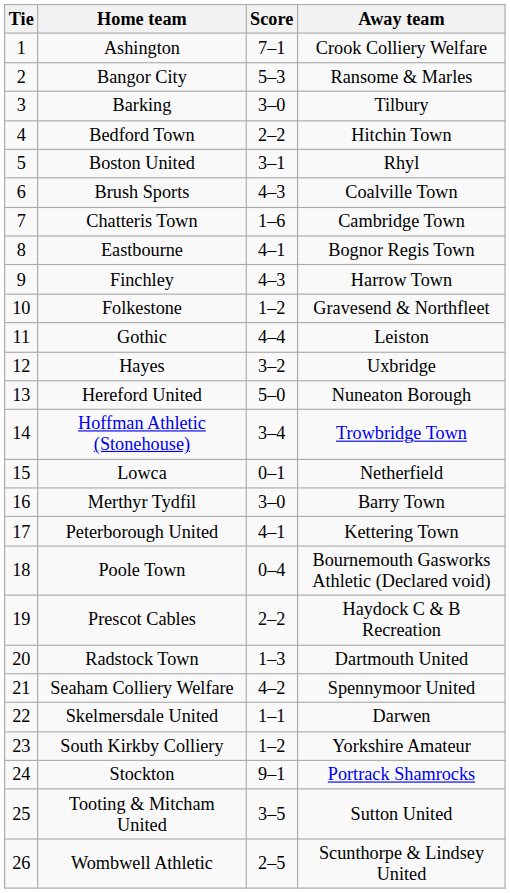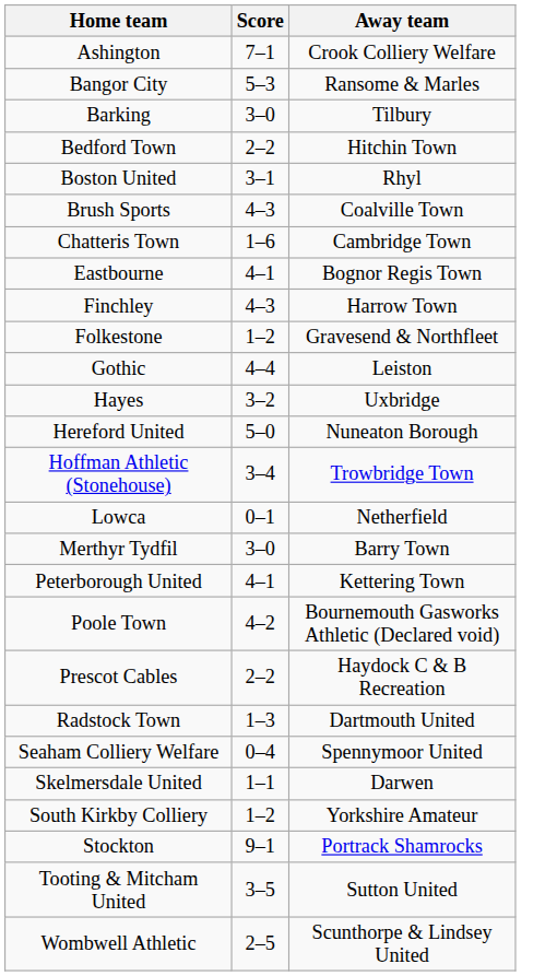 <table class="wikitable" style="text-align:center;">
 <tr>
-<th width=20>Tie</th>
 <th width=175>Home team</th>
 <th width=20>Score</th>
 <th width=175>Away team</th>
 </tr>
 <tr>
-<td>1</td>
 <td>Ashington</td>
 <td>7–1</td>
 <td>Crook Colliery Welfare</td>
 </tr>
 <tr>
-<td>2</td>
 <td>Bangor City</td>
 <td>5–3</td>
 <td>Ransome & Marles</td>
 </tr>
 <tr>
-<td>3</td>
 <td>Barking</td>
 <td>3–0</td>
 <td>Tilbury</td>
 </tr>
 <tr>
-<td>4</td>
 <td>Bedford Town</td>
 <td>2–2</td>
 <td>Hitchin Town</td>
 </tr>
 <tr>
-<td>5</td>
 <td>Boston United</td>
 <td>3–1</td>
 <td>Rhyl</td>
 </tr>
 <tr>
-<td>6</td>
 <td>Brush Sports</td>
 <td>4–3</td>
 <td>Coalville Town</td>
 </tr>
 <tr>
-<td>7</td>
 <td>Chatteris Town</td>
 <td>1–6</td>
 <td>Cambridge Town</td>
 </tr>
 <tr>
-<td>8</td>
 <td>Eastbourne</td>
 <td>4–1</td>
 <td>Bognor Regis Town</td>
 </tr>
 <tr>
-<td>9</td>
 <td>Finchley</td>
 <td>4–3</td>
 <td>Harrow Town</td>
 </tr>
 <tr>
-<td>10</td>
 <td>Folkestone</td>
 <td>1–2</td>
 <td>Gravesend & Northfleet</td>
 </tr>
 <tr>
-<td>11</td>
 <td>Gothic</td>
 <td>4–4</td>
 <td>Leiston</td>
 </tr>
 <tr>
-<td>12</td>
 <td>Hayes</td>
 <td>3–2</td>
 <td>Uxbridge</td>
 </tr>
 <tr>
-<td>13</td>
 <td>Hereford United</td>
 <td>5–0</td>
 <td>Nuneaton Borough</td>
 </tr>
 <tr>
-<td>14</td>
 <td><a href='#'>Hoffman Athletic (Stonehouse)</a></td>
 <td>3–4</td>
 <td><a href='#'>Trowbridge Town</a></td>
 </tr>
 <tr>
-<td>15</td>
 <td>Lowca</td>
 <td>0–1</td>
 <td>Netherfield</td>
 </tr>
 <tr>
-<td>16</td>
 <td>Merthyr Tydfil</td>
 <td>3–0</td>
 <td>Barry Town</td>
 </tr>
 <tr>
-<td>17</td>
 <td>Peterborough United</td>
 <td>4–1</td>
 <td>Kettering Town</td>
 </tr>
 <tr>
-<td>18</td>
 <td>Poole Town</td>
-<td>0–4</td>
+<td>4–2</td>
 <td>Bournemouth Gasworks Athletic (Declared void)</td>
 </tr>
 <tr>
-<td>19</td>
 <td>Prescot Cables</td>
 <td>2–2</td>
 <td>Haydock C & B Recreation</td>
 </tr>
 <tr>
-<td>20</td>
 <td>Radstock Town</td>
 <td>1–3</td>
 <td>Dartmouth United</td>
 </tr>
 <tr>
-<td>21</td>
 <td>Seaham Colliery Welfare</td>
-<td>4–2</td>
+<td>0–4</td>
 <td>Spennymoor United</td>
 </tr>
 <tr>
-<td>22</td>
 <td>Skelmersdale United</td>
 <td>1–1</td>
 <td>Darwen</td>
 </tr>
 <tr>
-<td>23</td>
 <td>South Kirkby Colliery</td>
 <td>1–2</td>
 <td>Yorkshire Amateur</td>
 </tr>
 <tr>
-<td>24</td>
 <td>Stockton</td>
 <td>9–1</td>
 <td><a href='#'>Portrack Shamrocks</a></td>
 </tr>
 <tr>
-<td>25</td>
 <td>Tooting & Mitcham United</td>
 <td>3–5</td>
 <td>Sutton United</td>
 </tr>
 <tr>
-<td>26</td>
 <td>Wombwell Athletic</td>
 <td>2–5</td>
 <td>Scunthorpe & Lindsey United</td>
 </tr>
 </table>
